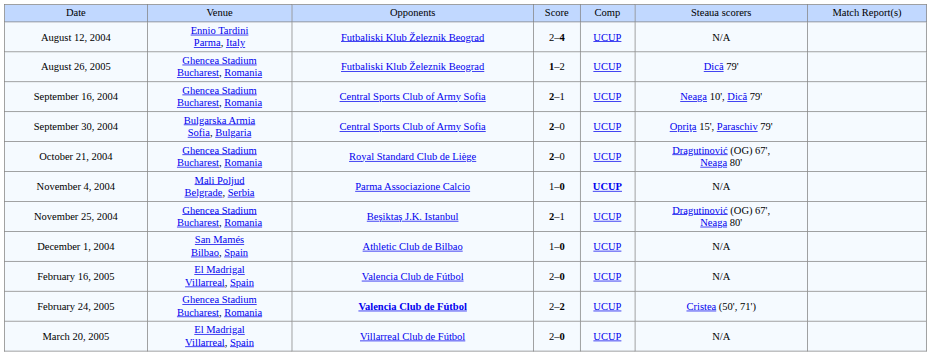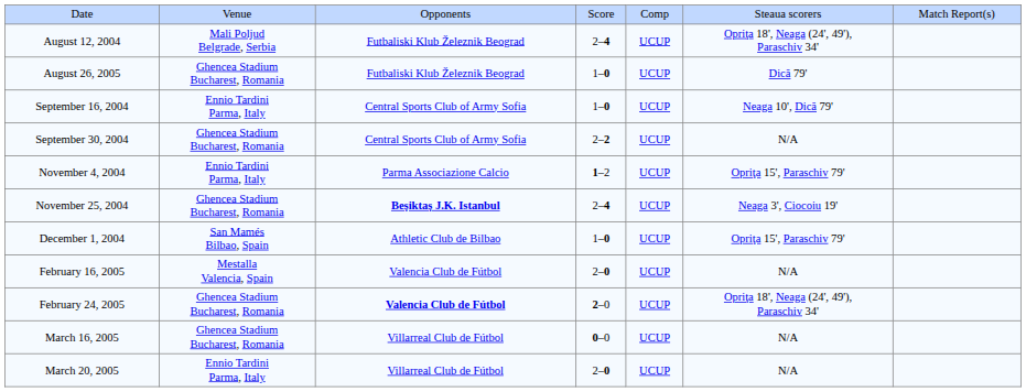 <table border=1 style="border-collapse:collapse; font-size:90%;" cellpadding=3 cellspacing=0 width=100%>
 <tr bgcolor=#C1D8FF align=center>
 <td>Date</td>
 <td>Venue</td>
 <td>Opponents</td>
 <td>Score</td>
 <td>Comp</td>
 <td>Steaua scorers</td>
 <td>Match Report(s)</td>
 </tr>
 <tr align=center bgcolor=#F5FAFF>
 <td>August 12, 2004</td>
-<td><a href='#'>Ennio Tardini</a><br><a href='#'>Parma</a>, <a href='#'>Italy</a></td>
+<td><a href='#'>Mali Poljud</a><br><a href='#'>Belgrade</a>, <a href='#'>Serbia</a></td>
 <td><a href='#'>Futbaliski Klub Železnik Beograd</a></td>
 <td>2–<strong>4</strong></td>
 <td><a href='#'>UCUP</a></td>
-<td>N/A</td>
+<td><a href='#'>Opriţa</a> 18', <a href='#'>Neaga</a> (24', 49'),<br> <a href='#'>Paraschiv</a> 34'</td>
 <td></td>
 </tr>
 <tr align=center bgcolor=#F5FAFF>
 <td>August 26, 2005</td>
 <td><a href='#'>Ghencea Stadium</a><br><a href='#'>Bucharest</a>, <a href='#'>Romania</a></td>
 <td><a href='#'>Futbaliski Klub Železnik Beograd</a></td>
-<td><strong>1</strong>–2</td>
+<td>1–<strong>0</strong></td>
 <td><a href='#'>UCUP</a></td>
 <td><a href='#'>Dică</a> 79'</td>
 <td></td>
 </tr>
 <tr align=center bgcolor=#F5FAFF>
 <td>September 16, 2004</td>
-<td><a href='#'>Ghencea Stadium</a><br><a href='#'>Bucharest</a>, <a href='#'>Romania</a></td>
+<td><a href='#'>Ennio Tardini</a><br><a href='#'>Parma</a>, <a href='#'>Italy</a></td>
 <td><a href='#'>Central Sports Club of Army Sofia</a></td>
-<td><strong>2</strong>–1</td>
+<td>1–<strong>0</strong></td>
 <td><a href='#'>UCUP</a></td>
 <td><a href='#'>Neaga</a> 10', <a href='#'>Dică</a> 79'</td>
 <td></td>
 </tr>
 <tr align=center bgcolor=#F5FAFF>
 <td>September 30, 2004</td>
-<td><a href='#'>Bulgarska Armia</a><br><a href='#'>Sofia</a>, <a href='#'>Bulgaria</a></td>
+<td><a href='#'>Ghencea Stadium</a><br><a href='#'>Bucharest</a>, <a href='#'>Romania</a></td>
 <td><a href='#'>Central Sports Club of Army Sofia</a></td>
-<td><strong>2</strong>–0</td>
+<td>2–<strong>2</strong></td>
+<td><a href='#'>UCUP</a></td>
+<td>N/A</td>
+<td></td>
+</tr>
+<tr align=center bgcolor=#F5FAFF>
+<td>November 4, 2004</td>
+<td><a href='#'>Ennio Tardini</a><br><a href='#'>Parma</a>, <a href='#'>Italy</a></td>
+<td><a href='#'>Parma Associazione Calcio</a></td>
+<td><strong>1</strong>–2</td>
 <td><a href='#'>UCUP</a></td>
 <td><a href='#'>Opriţa</a> 15', <a href='#'>Paraschiv</a> 79'</td>
 <td></td>
 </tr>
 <tr align=center bgcolor=#F5FAFF>
-<td>October 21, 2004</td>
-<td><a href='#'>Ghencea Stadium</a><br><a href='#'>Bucharest</a>, <a href='#'>Romania</a></td>
-<td><a href='#'>Royal Standard Club de Liège</a></td>
-<td><strong>2</strong>–0</td>
-<td><a href='#'>UCUP</a></td>
-<td><a href='#'>Dragutinović</a> (OG) 67',<br> <a href='#'>Neaga</a> 80'</td>
-<td></td>
-</tr>
-<tr align=center bgcolor=#F5FAFF>
-<td>November 4, 2004</td>
-<td><a href='#'>Mali Poljud</a><br><a href='#'>Belgrade</a>, <a href='#'>Serbia</a></td>
-<td><a href='#'>Parma Associazione Calcio</a></td>
-<td>1–<strong>0</strong></td>
-<td><strong><a href='#'>UCUP</a></strong></td>
-<td>N/A</td>
-<td></td>
-</tr>
-<tr align=center bgcolor=#F5FAFF>
 <td>November 25, 2004</td>
 <td><a href='#'>Ghencea Stadium</a><br><a href='#'>Bucharest</a>, <a href='#'>Romania</a></td>
-<td><a href='#'>Beşiktaş J.K. Istanbul</a></td>
-<td><strong>2</strong>–1</td>
+<td><strong><a href='#'>Beşiktaş J.K. Istanbul</a></strong></td>
+<td>2–<strong>4</strong></td>
 <td><a href='#'>UCUP</a></td>
-<td><a href='#'>Dragutinović</a> (OG) 67',<br> <a href='#'>Neaga</a> 80'</td>
+<td><a href='#'>Neaga</a> 3', <a href='#'>Ciocoiu</a> 19'</td>
 <td></td>
 </tr>
 <tr align=center bgcolor=#F5FAFF>
 <td>December 1, 2004</td>
 <td><a href='#'>San Mamés</a><br><a href='#'>Bilbao</a>, <a href='#'>Spain</a></td>
 <td><a href='#'>Athletic Club de Bilbao</a></td>
 <td>1–<strong>0</strong></td>
 <td><a href='#'>UCUP</a></td>
-<td>N/A</td>
+<td><a href='#'>Opriţa</a> 15', <a href='#'>Paraschiv</a> 79'</td>
 <td></td>
 </tr>
 <tr align=center bgcolor=#F5FAFF>
 <td>February 16, 2005</td>
-<td><a href='#'>El Madrigal</a><br><a href='#'>Villarreal</a>, <a href='#'>Spain</a></td>
+<td><a href='#'>Mestalla</a><br><a href='#'>Valencia</a>, <a href='#'>Spain</a></td>
 <td><a href='#'>Valencia Club de Fútbol</a></td>
 <td>2–<strong>0</strong></td>
 <td><a href='#'>UCUP</a></td>
 <td>N/A</td>
 <td></td>
 </tr>
 <tr align=center bgcolor=#F5FAFF>
 <td>February 24, 2005</td>
 <td><a href='#'>Ghencea Stadium</a><br><a href='#'>Bucharest</a>, <a href='#'>Romania</a></td>
 <td><strong><a href='#'>Valencia Club de Fútbol</a></strong></td>
-<td>2–<strong>2</strong></td>
+<td><strong>2</strong>–0</td>
 <td><a href='#'>UCUP</a></td>
-<td><a href='#'>Cristea</a> (50', 71')</td>
+<td><a href='#'>Opriţa</a> 18', <a href='#'>Neaga</a> (24', 49'),<br> <a href='#'>Paraschiv</a> 34'</td>
+<td></td>
+</tr>
+<tr align=center bgcolor=#F5FAFF>
+<td>March 16, 2005</td>
+<td><a href='#'>Ghencea Stadium</a><br><a href='#'>Bucharest</a>, <a href='#'>Romania</a></td>
+<td><a href='#'>Villarreal Club de Fútbol</a></td>
+<td><strong>0</strong>–0</td>
+<td><a href='#'>UCUP</a></td>
+<td>N/A</td>
 <td></td>
 </tr>
 <tr align=center bgcolor=#F5FAFF>
 <td>March 20, 2005</td>
-<td><a href='#'>El Madrigal</a><br><a href='#'>Villarreal</a>, <a href='#'>Spain</a></td>
+<td><a href='#'>Ennio Tardini</a><br><a href='#'>Parma</a>, <a href='#'>Italy</a></td>
 <td><a href='#'>Villarreal Club de Fútbol</a></td>
 <td>2–<strong>0</strong></td>
 <td><a href='#'>UCUP</a></td>
 <td>N/A</td>
 <td></td>
 </tr>
 </table>
